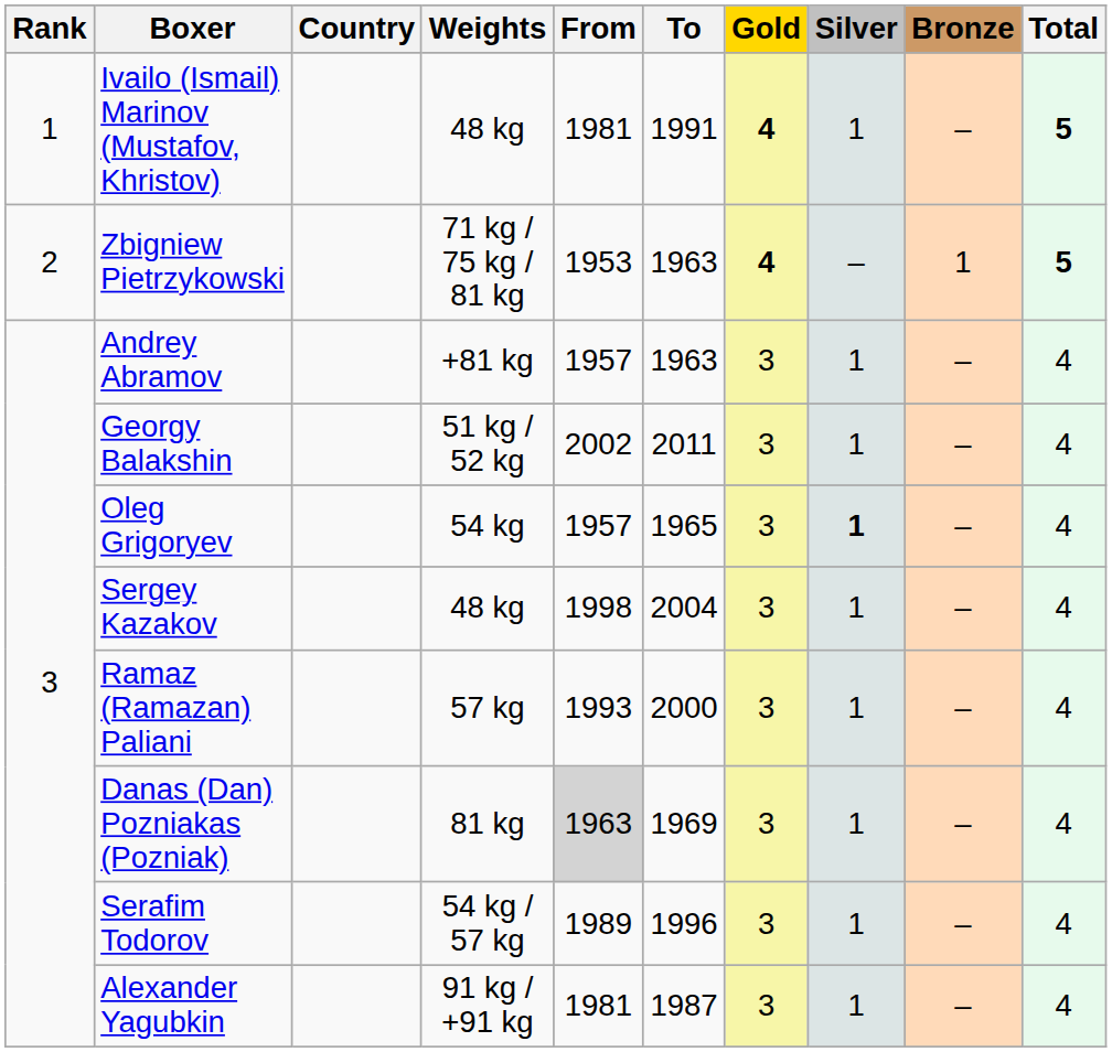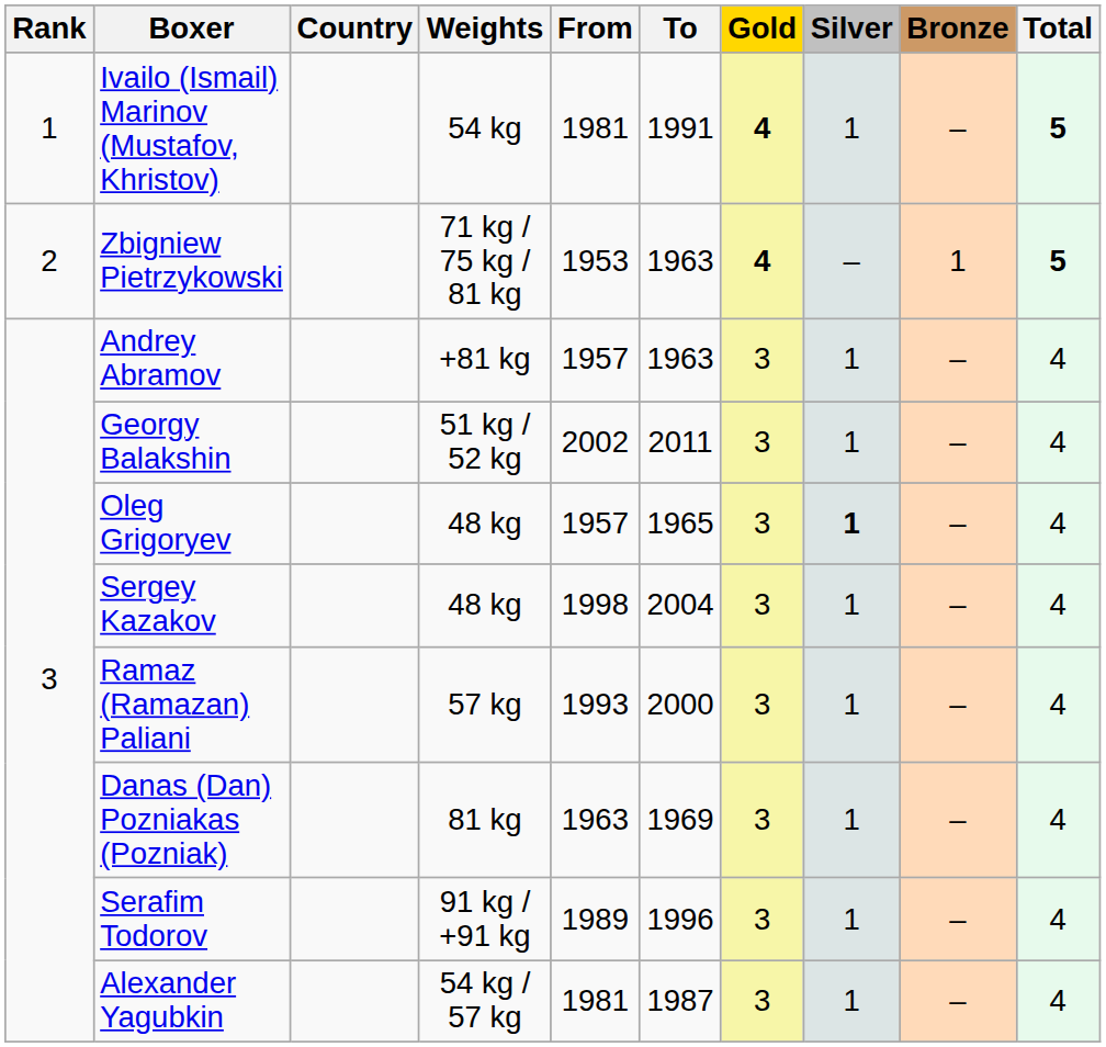 <table class="wikitable plainrowheaders" width=90% style="text-align:center;">
 <tr style="background-color:#EDEDED;">
 <th class="hintergrundfarbe5" style="width:1em">Rank</th>
 <th class="hintergrundfarbe5">Boxer</th>
 <th class="hintergrundfarbe5">Country</th>
 <th class="hintergrundfarbe5">Weights</th>
 <th class="hintergrundfarbe5">From</th>
 <th class="hintergrundfarbe5">To</th>
 <th style="background:    gold; width:8%">Gold</th>
 <th style="background:  silver; width:8%">Silver</th>
 <th style="background: #CC9966; width:8%">Bronze</th>
 <th class="hintergrundfarbe5" style="width:8%">Total</th>
 </tr>
 <tr>
 <td>1</td>
 <td align="left"><a href='#'>Ivailo (Ismail) Marinov<br>(Mustafov, Khristov)</a></td>
 <td align="left"></td>
-<td>48 kg</td>
+<td>54 kg</td>
 <td>1981</td>
 <td>1991</td>
 <td bgcolor="#F7F6A8"><strong>4</strong></td>
 <td bgcolor="#DCE5E5">1</td>
 <td bgcolor="#FFDAB9">–</td>
 <td bgcolor="#E7FAEC"><strong>5</strong></td>
 </tr>
 <tr align="center">
 <td>2</td>
 <td align="left"><a href='#'>Zbigniew Pietrzykowski</a></td>
 <td align="left"></td>
 <td>71 kg / 75 kg / 81 kg</td>
 <td>1953</td>
 <td>1963</td>
 <td bgcolor="#F7F6A8"><strong>4</strong></td>
 <td bgcolor="#DCE5E5">–</td>
 <td bgcolor="#FFDAB9">1</td>
 <td bgcolor="#E7FAEC"><strong>5</strong></td>
 </tr>
 <tr align="center">
 <td rowspan="8">3</td>
 <td align="left"><a href='#'>Andrey Abramov</a></td>
 <td align="left"></td>
 <td>+81 kg</td>
 <td>1957</td>
 <td>1963</td>
 <td bgcolor="#F7F6A8">3</td>
 <td bgcolor="#DCE5E5">1</td>
 <td bgcolor="#FFDAB9">–</td>
 <td bgcolor="#E7FAEC">4</td>
 </tr>
 <tr align="center">
 <td align="left"><a href='#'>Georgy Balakshin</a></td>
 <td align="left"></td>
 <td>51 kg / 52 kg</td>
 <td>2002</td>
 <td>2011</td>
 <td bgcolor="#F7F6A8">3</td>
 <td bgcolor="#DCE5E5">1</td>
 <td bgcolor="#FFDAB9">–</td>
 <td bgcolor="#E7FAEC">4</td>
 </tr>
 <tr align="center">
 <td align="left"><a href='#'>Oleg Grigoryev</a></td>
 <td align="left"></td>
-<td>54 kg</td>
+<td>48 kg</td>
 <td>1957</td>
 <td>1965</td>
 <td bgcolor="#F7F6A8">3</td>
 <td bgcolor="#DCE5E5"><strong>1</strong></td>
 <td bgcolor="#FFDAB9">–</td>
 <td bgcolor="#E7FAEC">4</td>
 </tr>
 <tr align="center">
 <td align="left"><a href='#'>Sergey Kazakov</a></td>
 <td align="left"></td>
 <td>48 kg</td>
 <td>1998</td>
 <td>2004</td>
 <td bgcolor="#F7F6A8">3</td>
 <td bgcolor="#DCE5E5">1</td>
 <td bgcolor="#FFDAB9">–</td>
 <td bgcolor="#E7FAEC">4</td>
 </tr>
 <tr align="center">
 <td align="left"><a href='#'>Ramaz (Ramazan) Paliani</a></td>
 <td align="left"><br><br></td>
 <td>57 kg</td>
 <td>1993</td>
 <td>2000</td>
 <td bgcolor="#F7F6A8">3</td>
 <td bgcolor="#DCE5E5">1</td>
 <td bgcolor="#FFDAB9">–</td>
 <td bgcolor="#E7FAEC">4</td>
 </tr>
 <tr align="center">
 <td align="left"><a href='#'>Danas (Dan) Pozniakas (Pozniak)</a></td>
 <td align="left"></td>
 <td>81 kg</td>
-<td style="background: lightgrey;">1963</td>
+<td>1963</td>
 <td>1969</td>
 <td bgcolor="#F7F6A8">3</td>
 <td bgcolor="#DCE5E5">1</td>
 <td bgcolor="#FFDAB9">–</td>
 <td bgcolor="#E7FAEC">4</td>
 </tr>
 <tr align="center">
 <td align="left"><a href='#'>Serafim Todorov</a></td>
 <td align="left"></td>
-<td>54 kg / 57 kg</td>
+<td>91 kg / +91 kg</td>
 <td>1989</td>
 <td>1996</td>
 <td bgcolor="#F7F6A8">3</td>
 <td bgcolor="#DCE5E5">1</td>
 <td bgcolor="#FFDAB9">–</td>
 <td bgcolor="#E7FAEC">4</td>
 </tr>
 <tr align="center">
 <td align="left"><a href='#'>Alexander Yagubkin</a></td>
 <td align="left"></td>
-<td>91 kg / +91 kg</td>
+<td>54 kg / 57 kg</td>
 <td>1981</td>
 <td>1987</td>
 <td bgcolor="#F7F6A8">3</td>
 <td bgcolor="#DCE5E5">1</td>
 <td bgcolor="#FFDAB9">–</td>
 <td bgcolor="#E7FAEC">4</td>
 </tr>
 </table>
